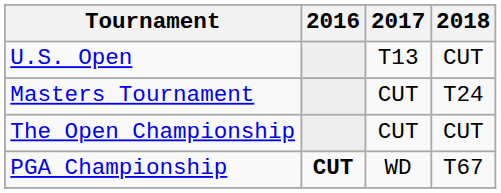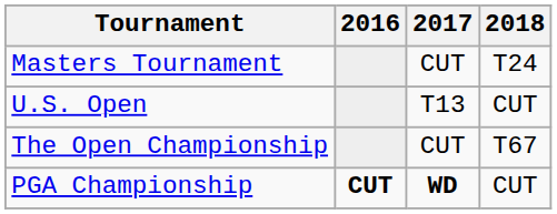 <table class="wikitable" style="font-size:95%;text-align:center;">
 <tr>
 <th>Tournament</th>
 <th>2016</th>
 <th>2017</th>
 <th>2018</th>
 </tr>
 <tr>
+<td align=left><a href='#'>Masters Tournament</a></td>
+<td style="background:#eeeeee;"></td>
+<td>CUT</td>
+<td>T24</td>
+</tr>
+<tr>
 <td align=left><a href='#'>U.S. Open</a></td>
 <td style="background:#eeeeee;"></td>
 <td>T13</td>
 <td>CUT</td>
 </tr>
 <tr>
-<td align=left><a href='#'>Masters Tournament</a></td>
-<td style="background:#eeeeee;"></td>
-<td>CUT</td>
-<td>T24</td>
-</tr>
-<tr>
 <td align=left><a href='#'>The Open Championship</a></td>
 <td style="background:#eeeeee;"></td>
 <td>CUT</td>
-<td>CUT</td>
+<td>T67</td>
 </tr>
 <tr>
 <td align=left><a href='#'>PGA Championship</a></td>
 <td><strong>CUT</strong></td>
-<td>WD</td>
-<td>T67</td>
+<td><strong>WD</strong></td>
+<td>CUT</td>
 </tr>
 </table>
